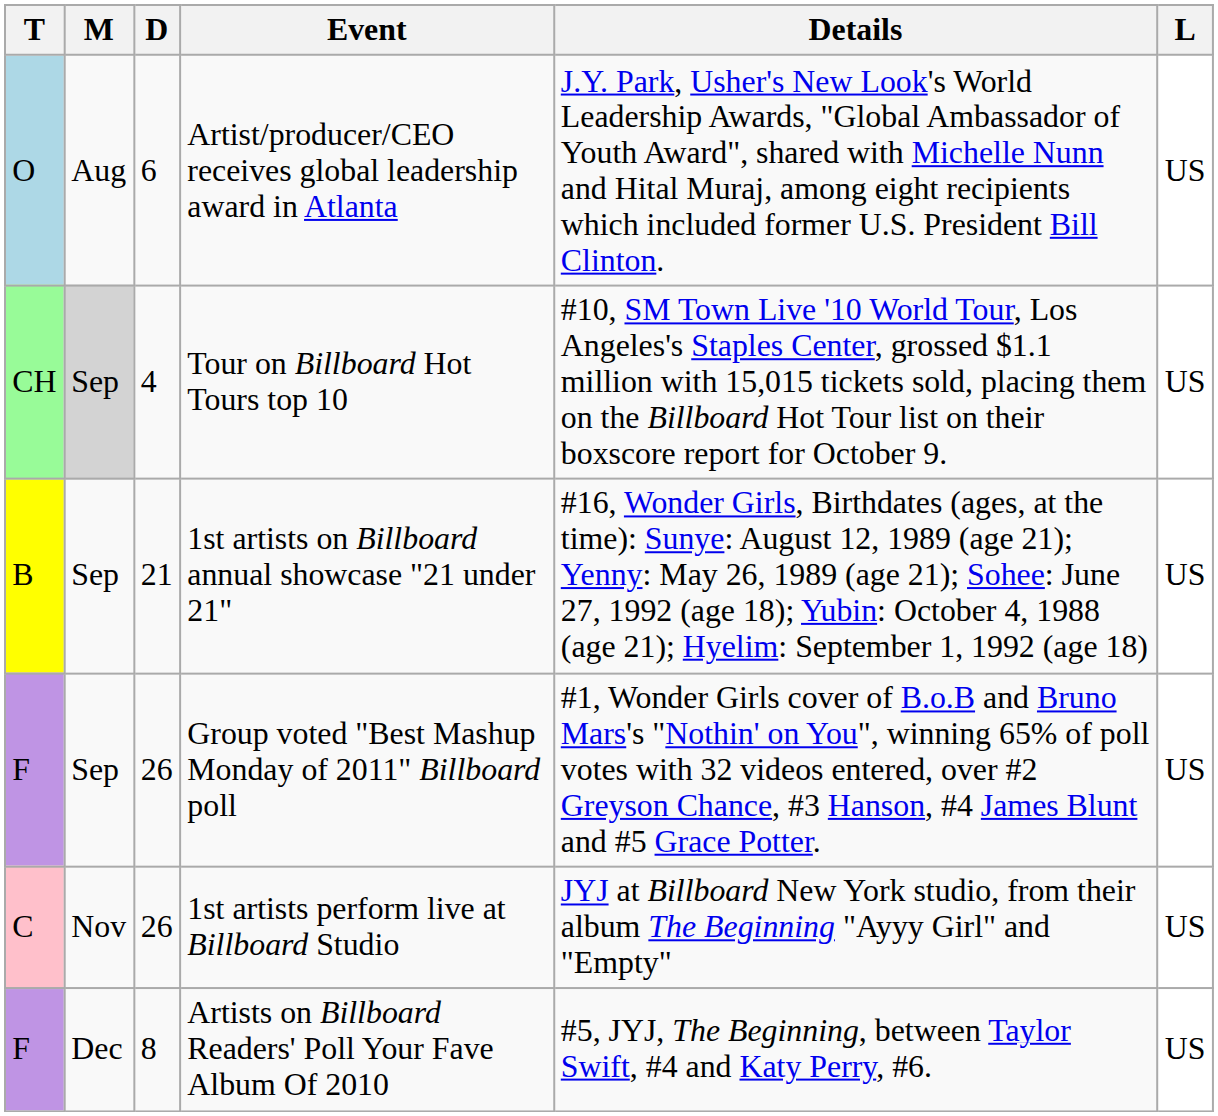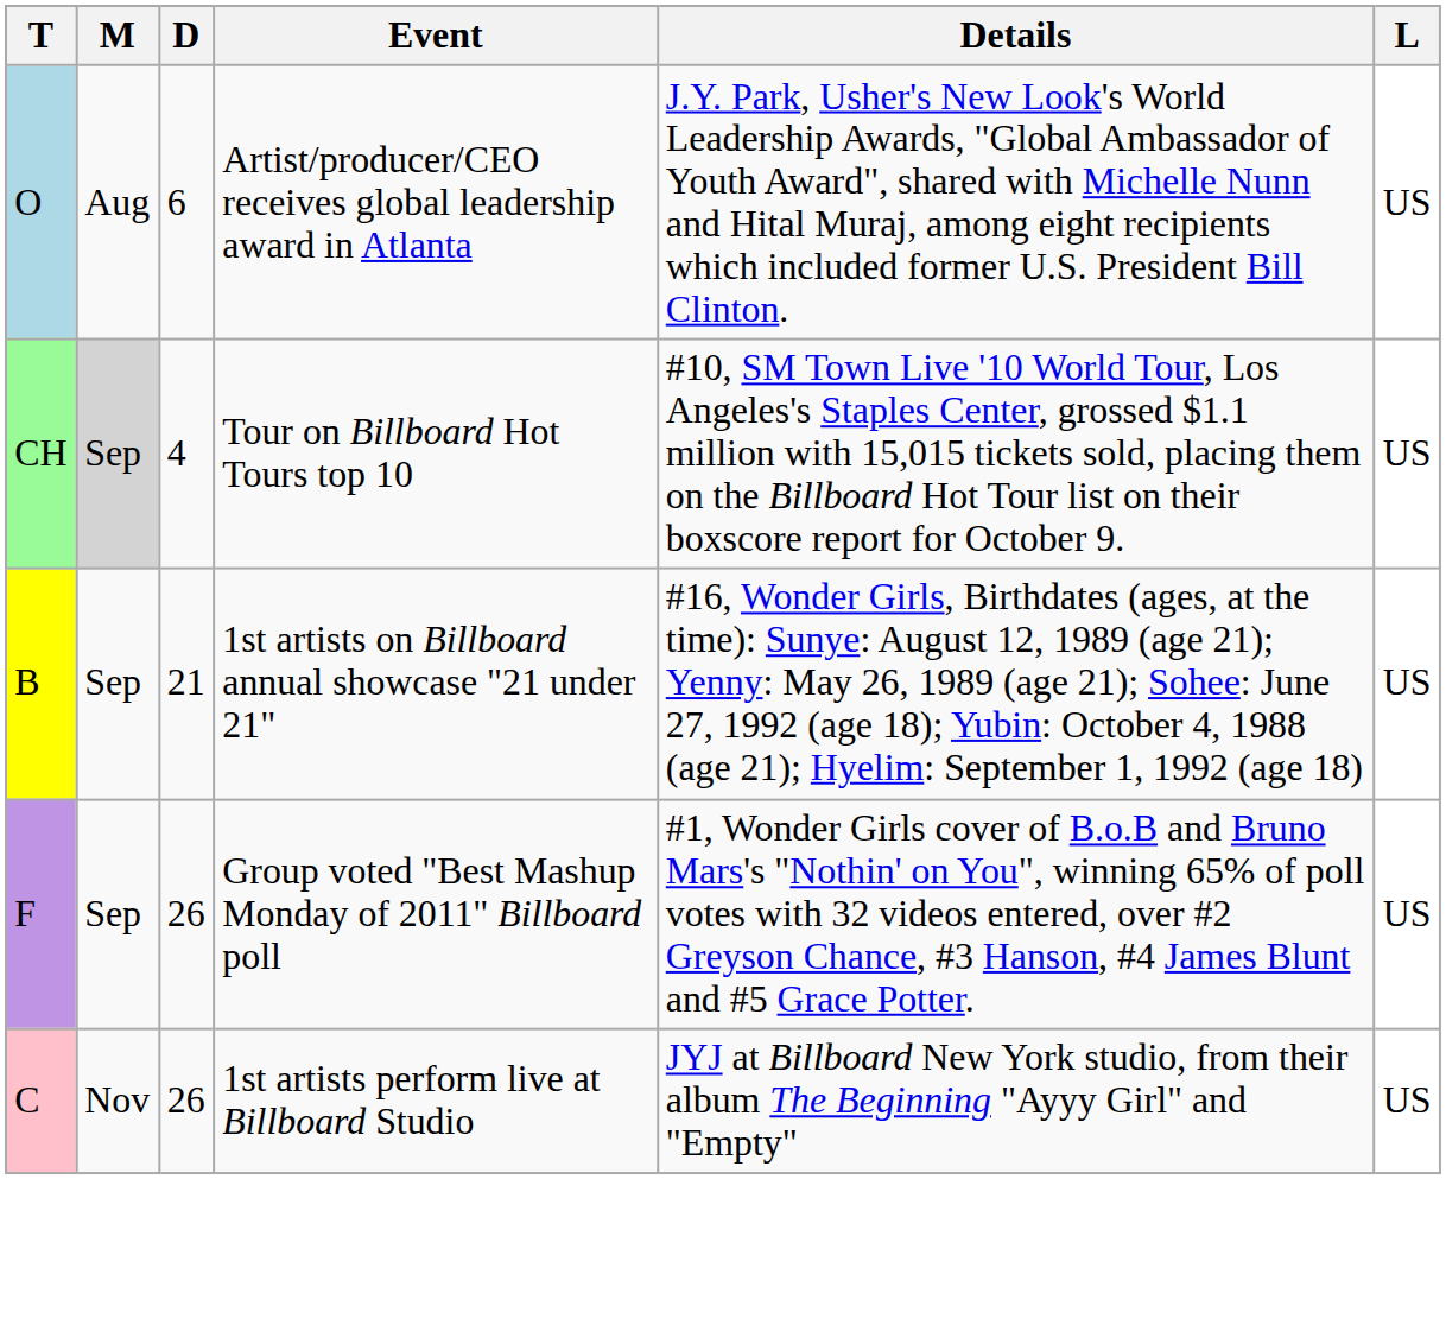 <table class="wikitable">
 <tr>
 <th>T</th>
 <th>M</th>
 <th>D</th>
 <th>Event</th>
 <th>Details</th>
 <th>L</th>
 </tr>
 <tr>
 <td style="background:lightBlue">O</td>
 <td>Aug</td>
 <td>6</td>
 <td>Artist/producer/CEO receives global leadership award in <a href='#'>Atlanta</a></td>
 <td><a href='#'>J.Y. Park</a>, <a href='#'>Usher's New Look</a>'s World Leadership Awards, "Global Ambassador of Youth Award", shared with <a href='#'>Michelle Nunn</a> and Hital Muraj, among eight recipients which included former U.S. President <a href='#'>Bill Clinton</a>.</td>
 <td style="background:white">US</td>
 </tr>
 <tr>
 <td style="background:palegreen">CH</td>
 <td style="background: lightgrey;">Sep</td>
 <td>4</td>
 <td>Tour on <em>Billboard</em> Hot Tours top 10</td>
 <td>#10, <a href='#'>SM Town Live '10 World Tour</a>, Los Angeles's <a href='#'>Staples Center</a>, grossed $1.1 million with 15,015 tickets sold, placing them on the <em>Billboard</em> Hot Tour list on their boxscore report for October 9.</td>
 <td style="background:white">US</td>
 </tr>
 <tr>
 <td style="background:yellow">B</td>
 <td>Sep</td>
 <td>21</td>
 <td>1st artists on <em>Billboard</em> annual showcase "21 under 21"</td>
 <td>#16, <a href='#'>Wonder Girls</a>, Birthdates (ages, at the time): <a href='#'>Sunye</a>: August 12, 1989 (age 21); <a href='#'>Yenny</a>: May 26, 1989 (age 21); <a href='#'>Sohee</a>: June 27, 1992 (age 18); <a href='#'>Yubin</a>: October 4, 1988 (age 21); <a href='#'>Hyelim</a>: September 1, 1992 (age 18)</td>
 <td style="background:white">US</td>
 </tr>
 <tr>
 <td style="background:#BF94E4">F</td>
 <td>Sep</td>
 <td>26</td>
 <td>Group voted "Best Mashup Monday of 2011" <em>Billboard</em> poll</td>
 <td>#1, Wonder Girls cover of <a href='#'>B.o.B</a> and <a href='#'>Bruno Mars</a>'s "<a href='#'>Nothin' on You</a>", winning 65% of poll votes with 32 videos entered, over #2 <a href='#'>Greyson Chance</a>, #3 <a href='#'>Hanson</a>, #4 <a href='#'>James Blunt</a> and #5 <a href='#'>Grace Potter</a>.</td>
 <td style="background:white">US</td>
 </tr>
 <tr>
 <td style="background:pink">C</td>
 <td>Nov</td>
 <td>26</td>
 <td>1st artists perform live at <em>Billboard</em> Studio</td>
 <td><a href='#'>JYJ</a> at <em>Billboard</em> New York studio, from their album <em><a href='#'>The Beginning</a></em> "Ayyy Girl" and "Empty"</td>
 <td style="background:white">US</td>
 </tr>
-<tr>
-<td style="background:#BF94E4">F</td>
-<td>Dec</td>
-<td>8</td>
-<td>Artists on <em>Billboard</em> Readers' Poll Your Fave Album Of 2010</td>
-<td>#5, JYJ, <em>The Beginning</em>, between <a href='#'>Taylor Swift</a>, #4 and <a href='#'>Katy Perry</a>, #6.</td>
-<td style="background:white">US</td>
-</tr>
 </table>
